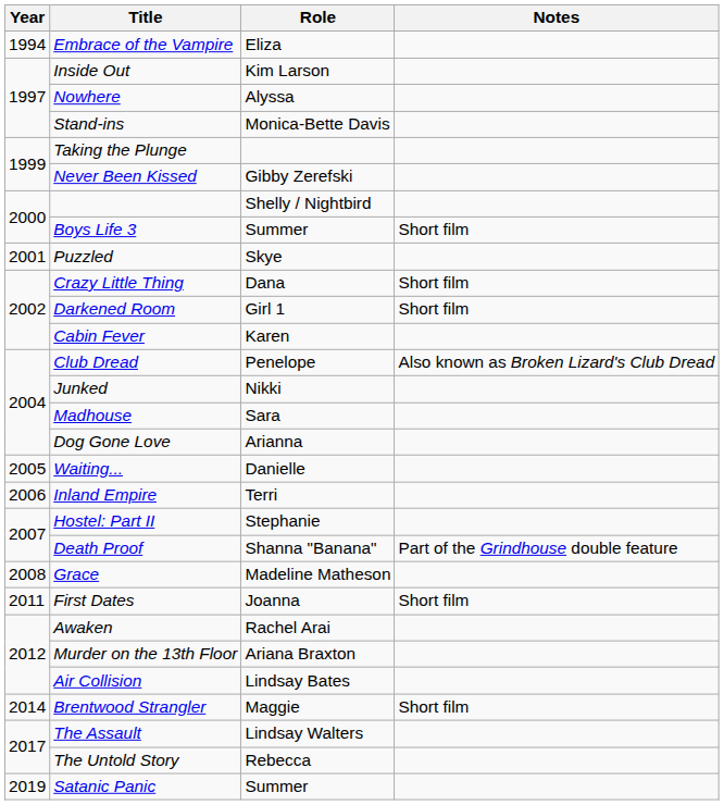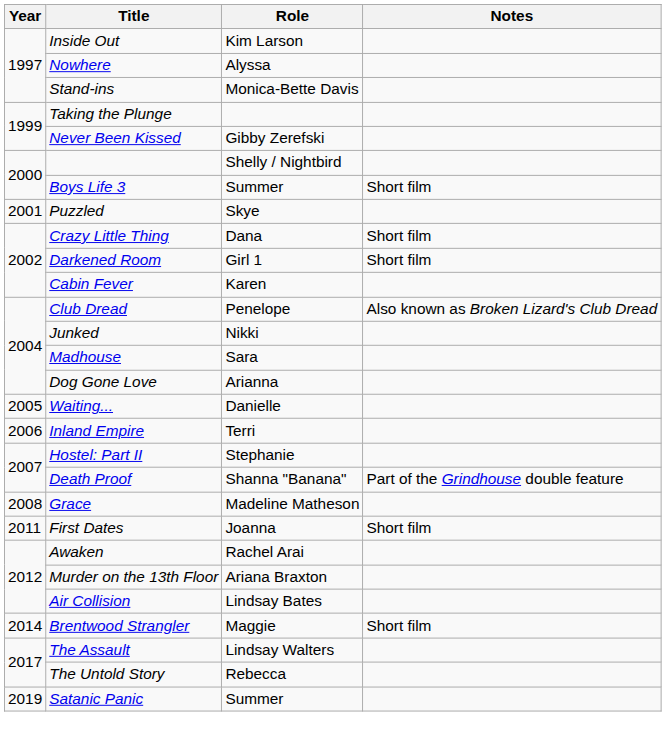 <table class="wikitable sortable">
 <tr>
 <th>Year</th>
 <th>Title</th>
 <th>Role</th>
 <th class="unsortable">Notes</th>
-</tr>
-<tr>
-<td>1994</td>
-<td><em><a href='#'>Embrace of the Vampire</a></em></td>
-<td>Eliza</td>
-<td></td>
 </tr>
 <tr>
 <td rowspan="3">1997</td>
 <td><em>Inside Out</em></td>
 <td>Kim Larson</td>
 <td></td>
 </tr>
 <tr>
 <td><em><a href='#'>Nowhere</a></em></td>
 <td>Alyssa</td>
 <td></td>
 </tr>
 <tr>
 <td><em>Stand-ins</em></td>
 <td>Monica-Bette Davis</td>
 <td></td>
 </tr>
 <tr>
 <td rowspan="2">1999</td>
 <td><em>Taking the Plunge</em></td>
 <td></td>
 <td></td>
 </tr>
 <tr>
 <td><em><a href='#'>Never Been Kissed</a></em></td>
 <td>Gibby Zerefski</td>
 <td></td>
 </tr>
 <tr>
 <td rowspan="2">2000</td>
 <td><em></em></td>
 <td>Shelly / Nightbird</td>
 <td></td>
 </tr>
 <tr>
 <td><em><a href='#'>Boys Life 3</a></em></td>
 <td>Summer</td>
 <td>Short film</td>
 </tr>
 <tr>
 <td>2001</td>
 <td><em>Puzzled</em></td>
 <td>Skye</td>
 <td></td>
 </tr>
 <tr>
 <td rowspan="3">2002</td>
 <td><em><a href='#'>Crazy Little Thing</a></em></td>
 <td>Dana</td>
 <td>Short film</td>
 </tr>
 <tr>
 <td><em><a href='#'>Darkened Room</a></em></td>
 <td>Girl 1</td>
 <td>Short film</td>
 </tr>
 <tr>
 <td><em><a href='#'>Cabin Fever</a></em></td>
 <td>Karen</td>
 <td></td>
 </tr>
 <tr>
 <td rowspan="4">2004</td>
 <td><em><a href='#'>Club Dread</a></em></td>
 <td>Penelope</td>
 <td>Also known as <em>Broken Lizard's Club Dread</em></td>
 </tr>
 <tr>
 <td><em>Junked</em></td>
 <td>Nikki</td>
 <td></td>
 </tr>
 <tr>
 <td><em><a href='#'>Madhouse</a></em></td>
 <td>Sara</td>
 <td></td>
 </tr>
 <tr>
 <td><em>Dog Gone Love</em></td>
 <td>Arianna</td>
 <td></td>
 </tr>
 <tr>
 <td>2005</td>
 <td><em><a href='#'>Waiting...</a></em></td>
 <td>Danielle</td>
 <td></td>
 </tr>
 <tr>
 <td>2006</td>
 <td><em><a href='#'>Inland Empire</a></em></td>
 <td>Terri</td>
 <td></td>
 </tr>
 <tr>
 <td rowspan="2">2007</td>
 <td><em><a href='#'>Hostel: Part II</a></em></td>
 <td>Stephanie</td>
 <td></td>
 </tr>
 <tr>
 <td><em><a href='#'>Death Proof</a></em></td>
 <td>Shanna "Banana"</td>
 <td>Part of the <em><a href='#'>Grindhouse</a></em> double feature</td>
 </tr>
 <tr>
 <td>2008</td>
 <td><em><a href='#'>Grace</a></em></td>
 <td>Madeline Matheson</td>
 <td></td>
 </tr>
 <tr>
 <td>2011</td>
 <td><em>First Dates</em></td>
 <td>Joanna</td>
 <td>Short film</td>
 </tr>
 <tr>
 <td rowspan="3">2012</td>
 <td><em>Awaken</em></td>
 <td>Rachel Arai</td>
 <td></td>
 </tr>
 <tr>
 <td><em>Murder on the 13th Floor </em></td>
 <td>Ariana Braxton</td>
 <td></td>
 </tr>
 <tr>
 <td><em><a href='#'>Air Collision</a></em></td>
 <td>Lindsay Bates</td>
 <td></td>
 </tr>
 <tr>
 <td>2014</td>
 <td><em><a href='#'>Brentwood Strangler</a></em></td>
 <td>Maggie</td>
 <td>Short film</td>
 </tr>
 <tr>
 <td rowspan="2">2017</td>
 <td><em><a href='#'>The Assault</a></em></td>
 <td>Lindsay Walters</td>
 <td></td>
 </tr>
 <tr>
 <td><em>The Untold Story</em></td>
 <td>Rebecca</td>
 <td></td>
 </tr>
 <tr>
 <td>2019</td>
 <td><em><a href='#'>Satanic Panic</a></em></td>
 <td>Summer</td>
 <td></td>
 </tr>
 </table>
